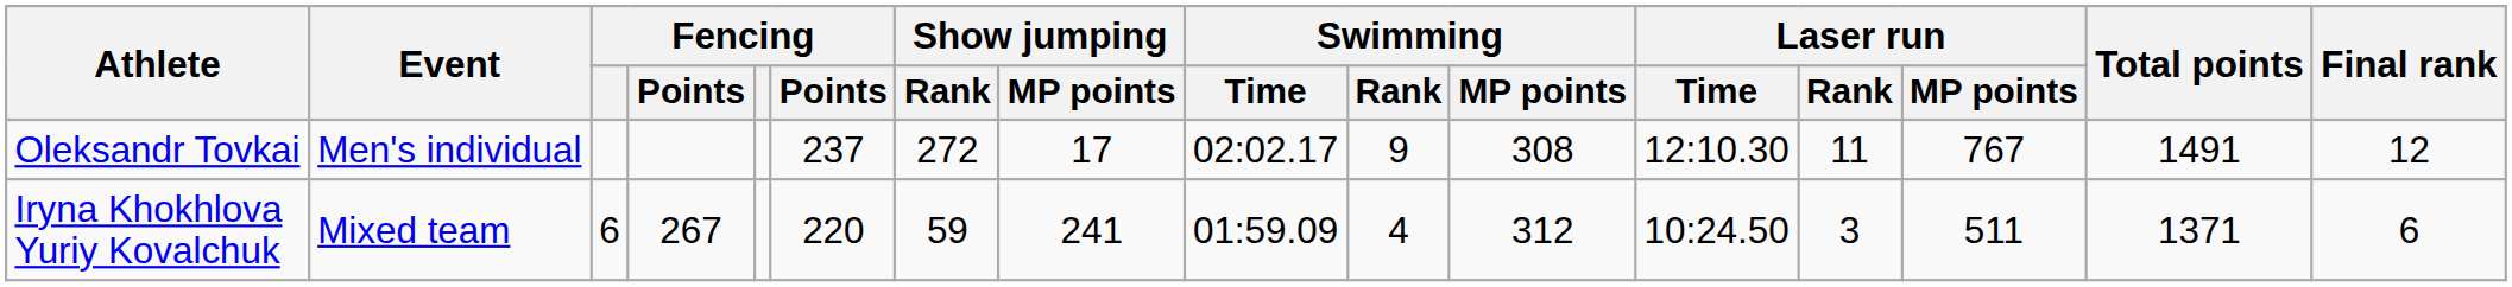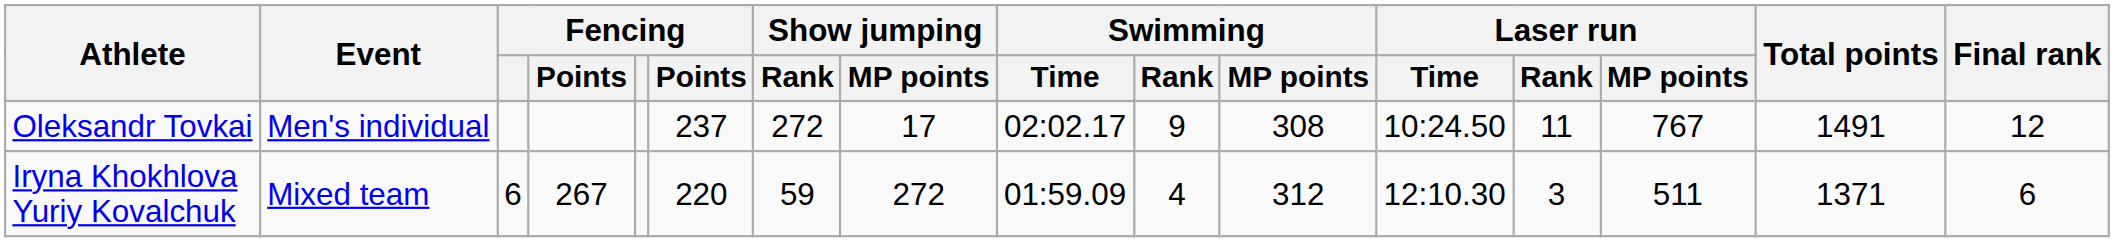 <table class="wikitable" style="font-size:90%">
 <tr>
 <th rowspan="2">Athlete</th>
 <th rowspan="2">Event</th>
 <th colspan=4>Fencing</th>
 <th colspan=2>Show jumping</th>
 <th colspan=3>Swimming</th>
 <th colspan=3>Laser run</th>
 <th rowspan=2>Total points</th>
 <th rowspan=2>Final rank</th>
 </tr>
 <tr style="font-size:95%">
 <th></th>
 <th>Points</th>
 <th></th>
 <th>Points</th>
 <th>Rank</th>
 <th>MP points</th>
 <th>Time</th>
 <th>Rank</th>
 <th>MP points</th>
 <th>Time</th>
 <th>Rank</th>
 <th>MP points</th>
 </tr>
 <tr align=center>
 <td align=left><a href='#'>Oleksandr Tovkai</a></td>
 <td align=left><a href='#'>Men's individual</a></td>
 <td></td>
 <td></td>
 <td></td>
 <td>237</td>
 <td>272</td>
 <td>17</td>
 <td>02:02.17</td>
 <td>9</td>
 <td>308</td>
-<td>12:10.30</td>
+<td>10:24.50</td>
 <td>11</td>
 <td>767</td>
 <td>1491</td>
 <td>12</td>
 </tr>
 <tr align=center>
 <td align=left><a href='#'>Iryna Khokhlova</a><br><a href='#'>Yuriy Kovalchuk</a></td>
 <td align=left><a href='#'>Mixed team</a></td>
 <td>6</td>
 <td>267</td>
 <td></td>
 <td>220</td>
 <td>59</td>
-<td>241</td>
+<td>272</td>
 <td>01:59.09</td>
 <td>4</td>
 <td>312</td>
-<td>10:24.50</td>
+<td>12:10.30</td>
 <td>3</td>
 <td>511</td>
 <td>1371</td>
 <td>6</td>
 </tr>
 </table>
